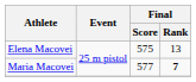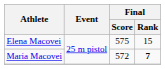 <table class="wikitable" style="font-size:90%">
 <tr>
 <th rowspan="2">Athlete</th>
 <th rowspan="2">Event</th>
 <th colspan="2">Final</th>
 </tr>
 <tr>
 <th>Score</th>
 <th>Rank</th>
 </tr>
 <tr>
 <td><a href='#'>Elena Macovei</a></td>
 <td rowspan=2><a href='#'>25 m pistol</a></td>
 <td style="text-align:center;">575</td>
-<td style="text-align:center;">13</td>
+<td style="text-align:center;">15</td>
 </tr>
 <tr>
 <td><a href='#'>Maria Macovei</a></td>
-<td style="text-align:center;">577</td>
+<td style="text-align:center;">572</td>
 <td style="text-align:center;"><strong>7</strong></td>
 </tr>
 <tr>
 </tr>
 </table>
